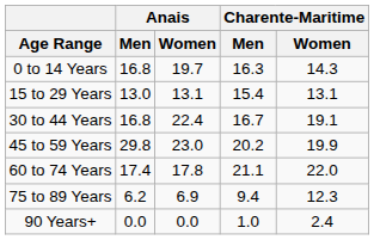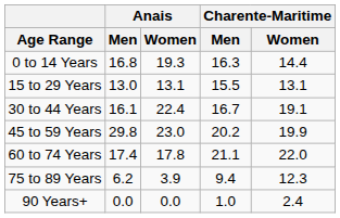 <table class="wikitable" style="text-align:center;">
 <tr>
 <th></th>
 <th colspan=2><strong>Anais</strong></th>
 <th colspan=2><strong>Charente-Maritime</strong></th>
 </tr>
 <tr>
 <th><strong>Age Range</strong></th>
 <th><strong>Men</strong></th>
 <th><strong>Women</strong></th>
 <th><strong>Men</strong></th>
 <th><strong>Women</strong></th>
 </tr>
 <tr>
 <td>0 to 14 Years</td>
 <td>16.8</td>
-<td>19.7</td>
+<td>19.3</td>
 <td>16.3</td>
-<td>14.3</td>
+<td>14.4</td>
 </tr>
 <tr>
 <td>15 to 29 Years</td>
 <td>13.0</td>
 <td>13.1</td>
-<td>15.4</td>
+<td>15.5</td>
 <td>13.1</td>
 </tr>
 <tr>
 <td>30 to 44 Years</td>
-<td>16.8</td>
+<td>16.1</td>
 <td>22.4</td>
 <td>16.7</td>
 <td>19.1</td>
 </tr>
 <tr>
 <td>45 to 59 Years</td>
 <td>29.8</td>
 <td>23.0</td>
 <td>20.2</td>
 <td>19.9</td>
 </tr>
 <tr>
 <td>60 to 74 Years</td>
 <td>17.4</td>
 <td>17.8</td>
 <td>21.1</td>
 <td>22.0</td>
 </tr>
 <tr>
 <td>75 to 89 Years</td>
 <td>6.2</td>
-<td>6.9</td>
+<td>3.9</td>
 <td>9.4</td>
 <td>12.3</td>
 </tr>
 <tr>
 <td>90 Years+</td>
 <td>0.0</td>
 <td>0.0</td>
 <td>1.0</td>
 <td>2.4</td>
 </tr>
 </table>
